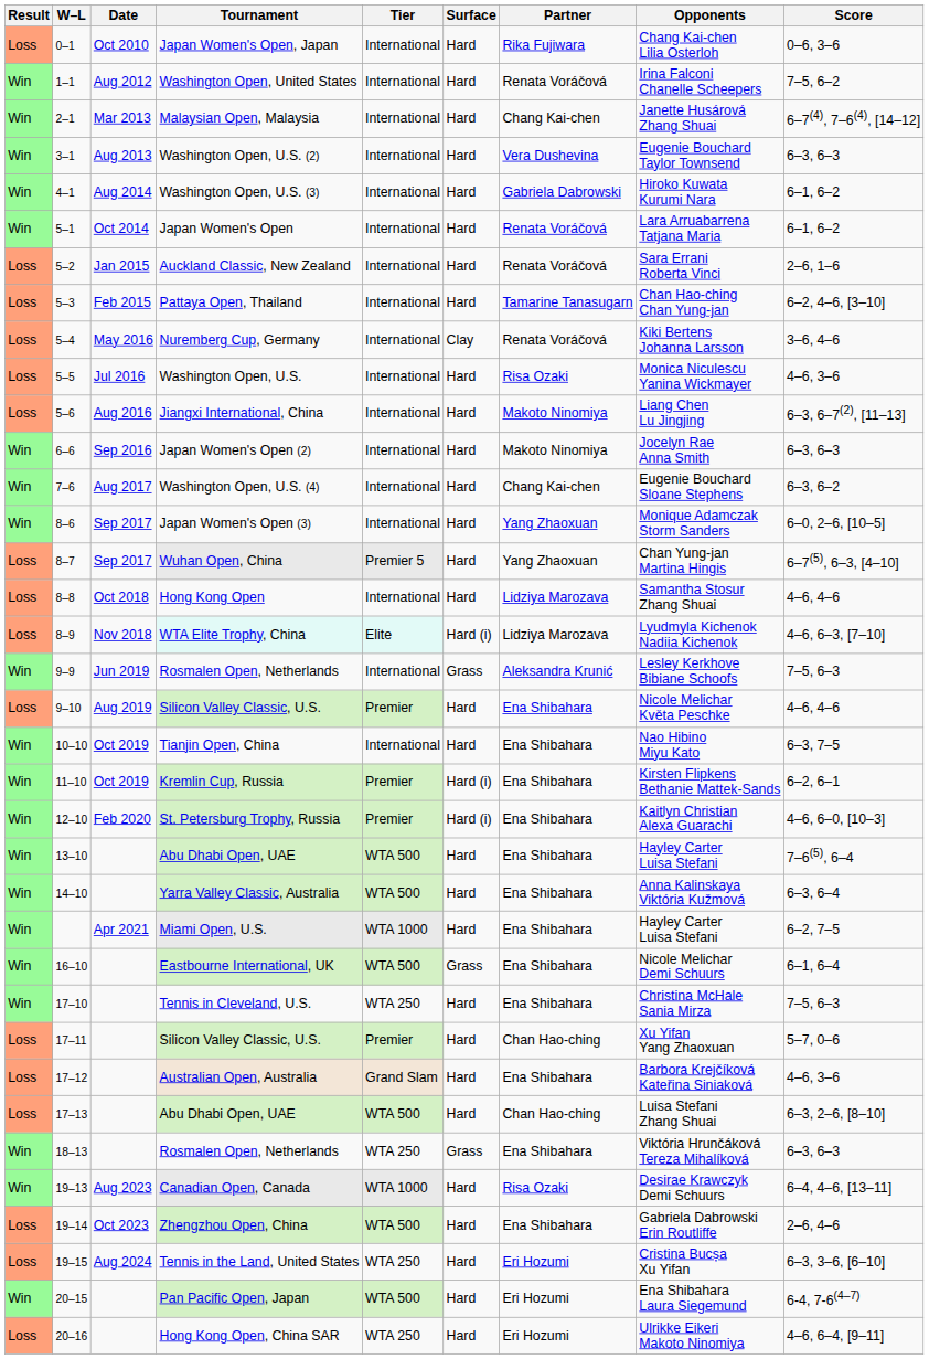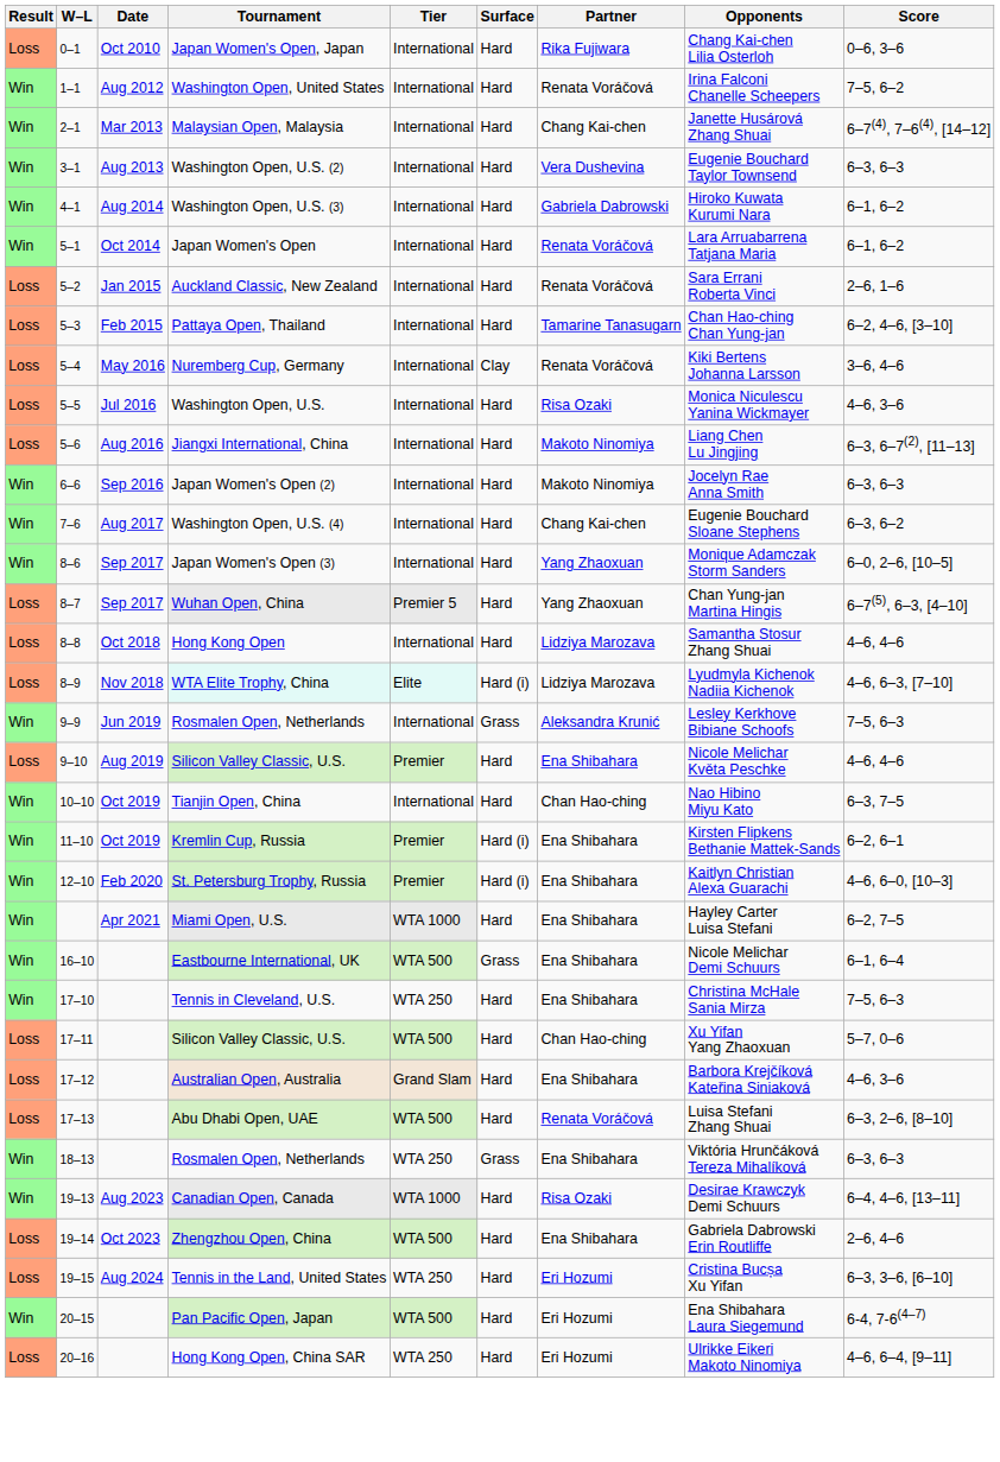 <table class="sortable wikitable">
 <tr>
 <th>Result</th>
 <th class="unsortable">W–L</th>
 <th>Date</th>
 <th>Tournament</th>
 <th>Tier</th>
 <th>Surface</th>
 <th>Partner</th>
 <th>Opponents</th>
 <th class="unsortable">Score</th>
 </tr>
 <tr>
 <td style="background:#ffa07a;">Loss</td>
 <td><small>0–1</small></td>
 <td><a href='#'>Oct 2010</a></td>
 <td><a href='#'>Japan Women's Open</a>, Japan</td>
 <td>International</td>
 <td>Hard</td>
 <td> <a href='#'>Rika Fujiwara</a></td>
 <td> <a href='#'>Chang Kai-chen</a> <br>  <a href='#'>Lilia Osterloh</a></td>
 <td>0–6, 3–6</td>
 </tr>
 <tr>
 <td style="background:#98fb98;">Win</td>
 <td><small>1–1</small></td>
 <td><a href='#'>Aug 2012</a></td>
 <td><a href='#'>Washington Open</a>, United States</td>
 <td>International</td>
 <td>Hard</td>
 <td> Renata Voráčová</td>
 <td> <a href='#'>Irina Falconi</a> <br>  <a href='#'>Chanelle Scheepers</a></td>
 <td>7–5, 6–2</td>
 </tr>
 <tr>
 <td style="background:#98fb98;">Win</td>
 <td><small>2–1</small></td>
 <td><a href='#'>Mar 2013</a></td>
 <td><a href='#'>Malaysian Open</a>, Malaysia</td>
 <td>International</td>
 <td>Hard</td>
 <td> Chang Kai-chen</td>
 <td> <a href='#'>Janette Husárová</a> <br>  <a href='#'>Zhang Shuai</a></td>
 <td>6–7<sup>(4)</sup>, 7–6<sup>(4)</sup>, [14–12]</td>
 </tr>
 <tr>
 <td style="background:#98fb98;">Win</td>
 <td><small>3–1</small></td>
 <td><a href='#'>Aug 2013</a></td>
 <td>Washington Open, U.S. <small>(2)</small></td>
 <td>International</td>
 <td>Hard</td>
 <td> <a href='#'>Vera Dushevina</a></td>
 <td> <a href='#'>Eugenie Bouchard</a> <br>  <a href='#'>Taylor Townsend</a></td>
 <td>6–3, 6–3</td>
 </tr>
 <tr>
 <td style="background:#98fb98;">Win</td>
 <td><small>4–1</small></td>
 <td><a href='#'>Aug 2014</a></td>
 <td>Washington Open, U.S. <small>(3)</small></td>
 <td>International</td>
 <td>Hard</td>
 <td> <a href='#'>Gabriela Dabrowski</a></td>
 <td> <a href='#'>Hiroko Kuwata</a> <br>  <a href='#'>Kurumi Nara</a></td>
 <td>6–1, 6–2</td>
 </tr>
 <tr>
 <td style="background:#98fb98;">Win</td>
 <td><small>5–1</small></td>
 <td><a href='#'>Oct 2014</a></td>
 <td>Japan Women's Open</td>
 <td>International</td>
 <td>Hard</td>
 <td> <a href='#'>Renata Voráčová</a></td>
 <td> <a href='#'>Lara Arruabarrena</a> <br>  <a href='#'>Tatjana Maria</a></td>
 <td>6–1, 6–2</td>
 </tr>
 <tr>
 <td style="background:#ffa07a;">Loss</td>
 <td><small>5–2</small></td>
 <td><a href='#'>Jan 2015</a></td>
 <td><a href='#'>Auckland Classic</a>, New Zealand</td>
 <td>International</td>
 <td>Hard</td>
 <td> Renata Voráčová</td>
 <td> <a href='#'>Sara Errani</a> <br>  <a href='#'>Roberta Vinci</a></td>
 <td>2–6, 1–6</td>
 </tr>
 <tr>
 <td style="background:#ffa07a;">Loss</td>
 <td><small>5–3</small></td>
 <td><a href='#'>Feb 2015</a></td>
 <td><a href='#'>Pattaya Open</a>, Thailand</td>
 <td>International</td>
 <td>Hard</td>
 <td> <a href='#'>Tamarine Tanasugarn</a></td>
 <td> <a href='#'>Chan Hao-ching</a> <br>  <a href='#'>Chan Yung-jan</a></td>
 <td>6–2, 4–6, [3–10]</td>
 </tr>
 <tr>
 <td style="background:#ffa07a;">Loss</td>
 <td><small>5–4</small></td>
 <td><a href='#'>May 2016</a></td>
 <td><a href='#'>Nuremberg Cup</a>, Germany</td>
 <td>International</td>
 <td>Clay</td>
 <td> Renata Voráčová</td>
 <td> <a href='#'>Kiki Bertens</a> <br>  <a href='#'>Johanna Larsson</a></td>
 <td>3–6, 4–6</td>
 </tr>
 <tr>
 <td style="background:#ffa07a;">Loss</td>
 <td><small>5–5</small></td>
 <td><a href='#'>Jul 2016</a></td>
 <td>Washington Open, U.S.</td>
 <td>International</td>
 <td>Hard</td>
 <td> <a href='#'>Risa Ozaki</a></td>
 <td> <a href='#'>Monica Niculescu</a> <br>  <a href='#'>Yanina Wickmayer</a></td>
 <td>4–6, 3–6</td>
 </tr>
 <tr>
 <td style="background:#ffa07a;">Loss</td>
 <td><small>5–6</small></td>
 <td><a href='#'>Aug 2016</a></td>
 <td><a href='#'>Jiangxi International</a>, China</td>
 <td>International</td>
 <td>Hard</td>
 <td> <a href='#'>Makoto Ninomiya</a></td>
 <td> <a href='#'>Liang Chen</a> <br>  <a href='#'>Lu Jingjing</a></td>
 <td>6–3, 6–7<sup>(2)</sup>, [11–13]</td>
 </tr>
 <tr>
 <td style="background:#98fb98;">Win</td>
 <td><small>6–6</small></td>
 <td><a href='#'>Sep 2016</a></td>
 <td>Japan Women's Open <small>(2)</small></td>
 <td>International</td>
 <td>Hard</td>
 <td> Makoto Ninomiya</td>
 <td> <a href='#'>Jocelyn Rae</a> <br>  <a href='#'>Anna Smith</a></td>
 <td>6–3, 6–3</td>
 </tr>
 <tr>
 <td style="background:#98fb98;">Win</td>
 <td><small>7–6</small></td>
 <td><a href='#'>Aug 2017</a></td>
 <td>Washington Open, U.S. <small>(4)</small></td>
 <td>International</td>
 <td>Hard</td>
 <td> Chang Kai-chen</td>
 <td> Eugenie Bouchard <br>  <a href='#'>Sloane Stephens</a></td>
 <td>6–3, 6–2</td>
 </tr>
 <tr>
 <td style="background:#98fb98;">Win</td>
 <td><small>8–6</small></td>
 <td><a href='#'>Sep 2017</a></td>
 <td>Japan Women's Open <small>(3)</small></td>
 <td>International</td>
 <td>Hard</td>
 <td> <a href='#'>Yang Zhaoxuan</a></td>
 <td> <a href='#'>Monique Adamczak</a> <br>  <a href='#'>Storm Sanders</a></td>
 <td>6–0, 2–6, [10–5]</td>
 </tr>
 <tr>
 <td style="background:#ffa07a;">Loss</td>
 <td><small>8–7</small></td>
 <td><a href='#'>Sep 2017</a></td>
 <td bgcolor=e9e9e9><a href='#'>Wuhan Open</a>, China</td>
 <td bgcolor=e9e9e9>Premier 5</td>
 <td>Hard</td>
 <td> Yang Zhaoxuan</td>
 <td> Chan Yung-jan <br>  <a href='#'>Martina Hingis</a></td>
 <td>6–7<sup>(5)</sup>, 6–3, [4–10]</td>
 </tr>
 <tr>
 <td style="background:#ffa07a;">Loss</td>
 <td><small>8–8</small></td>
 <td><a href='#'>Oct 2018</a></td>
 <td><a href='#'>Hong Kong Open</a></td>
 <td>International</td>
 <td>Hard</td>
 <td> <a href='#'>Lidziya Marozava</a></td>
 <td> <a href='#'>Samantha Stosur</a> <br>  Zhang Shuai</td>
 <td>4–6, 4–6</td>
 </tr>
 <tr>
 <td style="background:#ffa07a;">Loss</td>
 <td><small>8–9</small></td>
 <td><a href='#'>Nov 2018</a></td>
 <td style="background:#e2faf7;"><a href='#'>WTA Elite Trophy</a>, China</td>
 <td style="background:#e2faf7;">Elite</td>
 <td>Hard (i)</td>
 <td> Lidziya Marozava</td>
 <td> <a href='#'>Lyudmyla Kichenok</a> <br>  <a href='#'>Nadiia Kichenok</a></td>
 <td>4–6, 6–3, [7–10]</td>
 </tr>
 <tr>
 <td style="background:#98fb98;">Win</td>
 <td><small>9–9</small></td>
 <td><a href='#'>Jun 2019</a></td>
 <td><a href='#'>Rosmalen Open</a>, Netherlands</td>
 <td>International</td>
 <td>Grass</td>
 <td> <a href='#'>Aleksandra Krunić</a></td>
 <td> <a href='#'>Lesley Kerkhove</a> <br>  <a href='#'>Bibiane Schoofs</a></td>
 <td>7–5, 6–3</td>
 </tr>
 <tr>
 <td style="background:#ffa07a;">Loss</td>
 <td><small>9–10</small></td>
 <td><a href='#'>Aug 2019</a></td>
 <td bgcolor=d4f1c5><a href='#'>Silicon Valley Classic</a>, U.S.</td>
 <td bgcolor=d4f1c5>Premier</td>
 <td>Hard</td>
 <td> <a href='#'>Ena Shibahara</a></td>
 <td> <a href='#'>Nicole Melichar</a> <br>  <a href='#'>Květa Peschke</a></td>
 <td>4–6, 4–6</td>
 </tr>
 <tr>
 <td style="background:#98fb98;">Win</td>
 <td><small>10–10</small></td>
 <td><a href='#'>Oct 2019</a></td>
 <td><a href='#'>Tianjin Open</a>, China</td>
 <td>International</td>
 <td>Hard</td>
-<td> Ena Shibahara</td>
+<td> Chan Hao-ching</td>
 <td> <a href='#'>Nao Hibino</a> <br>  <a href='#'>Miyu Kato</a></td>
 <td>6–3, 7–5</td>
 </tr>
 <tr>
 <td style="background:#98fb98;">Win</td>
 <td><small>11–10</small></td>
 <td><a href='#'>Oct 2019</a></td>
 <td bgcolor=d4f1c5><a href='#'>Kremlin Cup</a>, Russia</td>
 <td bgcolor=d4f1c5>Premier</td>
 <td>Hard (i)</td>
 <td> Ena Shibahara</td>
 <td> <a href='#'>Kirsten Flipkens</a> <br>  <a href='#'>Bethanie Mattek-Sands</a></td>
 <td>6–2, 6–1</td>
 </tr>
 <tr>
 <td style="background:#98fb98;">Win</td>
 <td><small>12–10</small></td>
 <td><a href='#'>Feb 2020</a></td>
 <td bgcolor=d4f1c5><a href='#'>St. Petersburg Trophy</a>, Russia</td>
 <td bgcolor=d4f1c5>Premier</td>
 <td>Hard (i)</td>
 <td> Ena Shibahara</td>
 <td> <a href='#'>Kaitlyn Christian</a> <br>  <a href='#'>Alexa Guarachi</a></td>
 <td>4–6, 6–0, [10–3]</td>
-</tr>
-<tr>
-<td style="background:#98fb98;">Win</td>
-<td><small>13–10</small></td>
-<td><a href='#'></a></td>
-<td bgcolor="d4f1c5"><a href='#'>Abu Dhabi Open</a>, UAE</td>
-<td bgcolor="d4f1c5">WTA 500</td>
-<td>Hard</td>
-<td> Ena Shibahara</td>
-<td> <a href='#'>Hayley Carter</a> <br>  <a href='#'>Luisa Stefani</a></td>
-<td>7–6<sup>(5)</sup>, 6–4</td>
-</tr>
-<tr>
-<td style="background:#98fb98;">Win</td>
-<td><small>14–10</small></td>
-<td><a href='#'></a></td>
-<td bgcolor="d4f1c5"><a href='#'>Yarra Valley Classic</a>, Australia</td>
-<td bgcolor="d4f1c5">WTA 500</td>
-<td>Hard</td>
-<td> Ena Shibahara</td>
-<td> <a href='#'>Anna Kalinskaya</a> <br>  <a href='#'>Viktória Kužmová</a></td>
-<td>6–3, 6–4</td>
 </tr>
 <tr>
 <td style="background:#98fb98;">Win</td>
 <td><small></small></td>
 <td><a href='#'>Apr 2021</a></td>
 <td bgcolor=e9e9e9><a href='#'>Miami Open</a>, U.S.</td>
 <td bgcolor=e9e9e9>WTA 1000</td>
 <td>Hard</td>
 <td> Ena Shibahara</td>
 <td> Hayley Carter <br>  Luisa Stefani</td>
 <td>6–2, 7–5</td>
 </tr>
 <tr>
 <td style="background:#98FB98;">Win</td>
 <td><small>16–10</small></td>
 <td><a href='#'></a></td>
 <td bgcolor="d4f1c5"><a href='#'>Eastbourne International</a>, UK</td>
 <td bgcolor="d4f1c5">WTA 500</td>
 <td>Grass</td>
 <td> Ena Shibahara</td>
 <td> Nicole Melichar <br>  <a href='#'>Demi Schuurs</a></td>
 <td>6–1, 6–4</td>
 </tr>
 <tr>
 <td style="background:#98fb98;">Win</td>
 <td><small>17–10</small></td>
 <td><a href='#'></a></td>
 <td><a href='#'>Tennis in Cleveland</a>, U.S.</td>
 <td>WTA 250</td>
 <td>Hard</td>
 <td> Ena Shibahara</td>
 <td> <a href='#'>Christina McHale</a> <br>  <a href='#'>Sania Mirza</a></td>
 <td>7–5, 6–3</td>
 </tr>
 <tr>
 <td style="background:#ffa07a;">Loss</td>
 <td><small>17–11</small></td>
 <td><a href='#'></a></td>
 <td bgcolor=d4f1c5>Silicon Valley Classic, U.S.</td>
-<td bgcolor=d4f1c5>Premier</td>
+<td bgcolor=d4f1c5>WTA 500</td>
 <td>Hard</td>
 <td> Chan Hao-ching</td>
 <td> <a href='#'>Xu Yifan</a> <br>  Yang Zhaoxuan</td>
 <td>5–7, 0–6</td>
 </tr>
 <tr>
 <td style="background:#ffa07a;">Loss</td>
 <td><small>17–12</small></td>
 <td><a href='#'></a></td>
 <td bgcolor="f3e6d7"><a href='#'>Australian Open</a>, Australia</td>
 <td bgcolor="f3e6d7">Grand Slam</td>
 <td>Hard</td>
 <td> Ena Shibahara</td>
 <td> <a href='#'>Barbora Krejčíková</a> <br>  <a href='#'>Kateřina Siniaková</a></td>
 <td>4–6, 3–6</td>
 </tr>
 <tr>
 <td style="background:#ffa07a;">Loss</td>
 <td><small>17–13</small></td>
 <td><a href='#'></a></td>
 <td bgcolor=d4f1c5>Abu Dhabi Open, UAE</td>
 <td bgcolor=d4f1c5>WTA 500</td>
 <td>Hard</td>
-<td> Chan Hao-ching</td>
+<td> <a href='#'>Renata Voráčová</a></td>
 <td> Luisa Stefani <br>  Zhang Shuai</td>
 <td>6–3, 2–6, [8–10]</td>
 </tr>
 <tr>
 <td bgcolor=98FB98>Win</td>
 <td><small>18–13</small></td>
 <td><a href='#'></a></td>
 <td><a href='#'>Rosmalen Open</a>, Netherlands</td>
 <td>WTA 250</td>
 <td>Grass</td>
 <td> Ena Shibahara</td>
 <td> Viktória Hrunčáková <br>  <a href='#'>Tereza Mihalíková</a></td>
 <td>6–3, 6–3</td>
 </tr>
 <tr>
 <td bgcolor=98FB98>Win</td>
 <td><small>19–13</small></td>
 <td><a href='#'>Aug 2023</a></td>
 <td bgcolor=e9e9e9><a href='#'>Canadian Open</a>, Canada</td>
 <td bgcolor=e9e9e9>WTA 1000</td>
 <td>Hard</td>
 <td> <a href='#'>Risa Ozaki</a></td>
 <td> <a href='#'>Desirae Krawczyk</a> <br>  Demi Schuurs</td>
 <td>6–4, 4–6, [13–11]</td>
 </tr>
 <tr>
 <td style="background:#ffa07a;">Loss</td>
 <td><small>19–14</small></td>
 <td><a href='#'>Oct 2023</a></td>
 <td bgcolor=d4f1c5><a href='#'>Zhengzhou Open</a>, China</td>
 <td bgcolor=d4f1c5>WTA 500</td>
 <td>Hard</td>
 <td> Ena Shibahara</td>
 <td> Gabriela Dabrowski <br>  <a href='#'>Erin Routliffe</a></td>
 <td>2–6, 4–6</td>
 </tr>
 <tr>
 <td bgcolor=FFA07A>Loss</td>
 <td><small>19–15</small></td>
 <td><a href='#'>Aug 2024</a></td>
 <td><a href='#'>Tennis in the Land</a>, United States</td>
 <td>WTA 250</td>
 <td>Hard</td>
 <td> <a href='#'>Eri Hozumi</a></td>
 <td> <a href='#'>Cristina Bucșa</a> <br>  Xu Yifan</td>
 <td>6–3, 3–6, [6–10]</td>
 </tr>
 <tr>
 <td bgcolor=98FB98>Win</td>
 <td><small>20–15</small></td>
 <td><a href='#'></a></td>
 <td style="background:#d4f1c5;"><a href='#'>Pan Pacific Open</a>, Japan</td>
 <td style="background:#d4f1c5;">WTA 500</td>
 <td>Hard</td>
 <td> Eri Hozumi</td>
 <td> Ena Shibahara <br>  <a href='#'>Laura Siegemund</a></td>
 <td>6-4, 7-6<sup>(4–7)</sup></td>
 </tr>
 <tr>
 <td bgcolor=FFA07A>Loss</td>
 <td><small>20–16</small></td>
 <td><a href='#'></a></td>
 <td><a href='#'>Hong Kong Open</a>, China SAR</td>
 <td>WTA 250</td>
 <td>Hard</td>
 <td> Eri Hozumi</td>
 <td> <a href='#'>Ulrikke Eikeri</a> <br>  <a href='#'>Makoto Ninomiya</a></td>
 <td>4–6, 6–4, [9–11]</td>
 </tr>
 </table>
